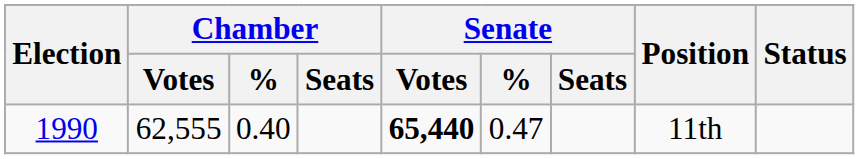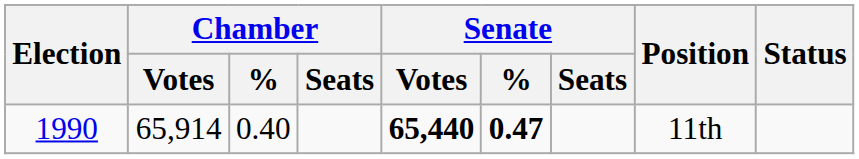 <table class=wikitable style=text-align:center>
 <tr>
 <th rowspan=2>Election</th>
 <th colspan=3><a href='#'>Chamber</a></th>
 <th colspan=3><a href='#'>Senate</a></th>
 <th rowspan=2>Position</th>
 <th rowspan=2>Status</th>
 </tr>
 <tr>
 <th>Votes</th>
 <th>%</th>
 <th>Seats</th>
 <th>Votes</th>
 <th>%</th>
 <th>Seats</th>
 </tr>
 <tr>
 <td><a href='#'>1990</a></td>
-<td>62,555</td>
+<td>65,914</td>
 <td>0.40</td>
 <td></td>
 <td><strong>65,440</strong></td>
-<td>0.47</td>
+<td><strong>0.47</strong></td>
 <td></td>
 <td>11th</td>
 <td></td>
 </tr>
 </table>
